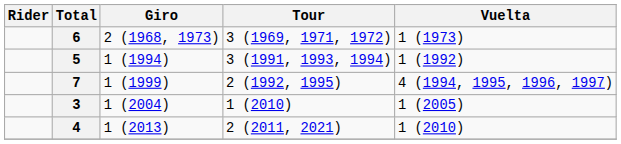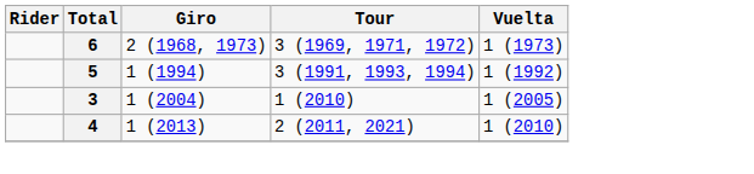 <table class="wikitable sortable">
 <tr>
 <th>Rider</th>
 <th>Total</th>
 <th>Giro</th>
 <th>Tour</th>
 <th>Vuelta</th>
 </tr>
 <tr>
 <td></td>
 <th>6</th>
 <td>2 (<a href='#'>1968</a>, <a href='#'>1973</a>)</td>
 <td>3 (<a href='#'>1969</a>, <a href='#'>1971</a>, <a href='#'>1972</a>)</td>
 <td>1 (<a href='#'>1973</a>)</td>
 </tr>
 <tr>
 <td></td>
 <th>5</th>
 <td>1 (<a href='#'>1994</a>)</td>
 <td>3 (<a href='#'>1991</a>, <a href='#'>1993</a>, <a href='#'>1994</a>)</td>
 <td>1 (<a href='#'>1992</a>)</td>
 </tr>
 <tr>
 <td></td>
-<th>7</th>
-<td>1 (<a href='#'>1999</a>)</td>
-<td>2 (<a href='#'>1992</a>, <a href='#'>1995</a>)</td>
-<td>4 (<a href='#'>1994</a>, <a href='#'>1995</a>, <a href='#'>1996</a>, <a href='#'>1997</a>)</td>
-</tr>
-<tr>
-<td></td>
 <th>3</th>
 <td>1 (<a href='#'>2004</a>)</td>
 <td>1 (<a href='#'>2010</a>)</td>
 <td>1 (<a href='#'>2005</a>)</td>
 </tr>
 <tr>
 <td></td>
 <th>4</th>
 <td>1 (<a href='#'>2013</a>)</td>
 <td>2 (<a href='#'>2011</a>, <a href='#'>2021</a>)</td>
 <td>1 (<a href='#'>2010</a>)</td>
 </tr>
 <tr>
 </tr>
 </table>
